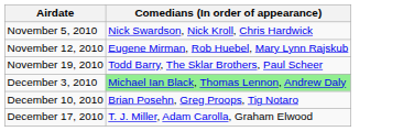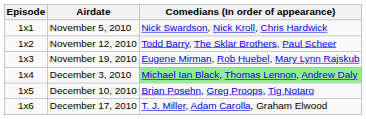 <table class="wikitable">
 <tr>
+<th>Episode</th>
 <th>Airdate</th>
 <th>Comedians (In order of appearance)</th>
 </tr>
 <tr>
+<td align="center">1x1</td>
 <td>November 5, 2010</td>
 <td><a href='#'>Nick Swardson</a>, <a href='#'>Nick Kroll</a>, <a href='#'>Chris Hardwick</a></td>
 </tr>
 <tr>
+<td align="center">1x2</td>
 <td>November 12, 2010</td>
+<td><a href='#'>Todd Barry</a>, <a href='#'>The Sklar Brothers</a>, <a href='#'>Paul Scheer</a></td>
+</tr>
+<tr>
+<td align="center">1x3</td>
+<td>November 19, 2010</td>
 <td><a href='#'>Eugene Mirman</a>, <a href='#'>Rob Huebel</a>, <a href='#'>Mary Lynn Rajskub</a></td>
 </tr>
 <tr>
-<td>November 19, 2010</td>
-<td><a href='#'>Todd Barry</a>, <a href='#'>The Sklar Brothers</a>, <a href='#'>Paul Scheer</a></td>
-</tr>
-<tr>
+<td align="center">1x4</td>
 <td>December 3, 2010</td>
 <td style="background: lightgreen;"><a href='#'>Michael Ian Black</a>, <a href='#'>Thomas Lennon</a>, <a href='#'>Andrew Daly</a></td>
 </tr>
 <tr>
+<td align="center">1x5</td>
 <td>December 10, 2010</td>
 <td><a href='#'>Brian Posehn</a>, <a href='#'>Greg Proops</a>, <a href='#'>Tig Notaro</a></td>
 </tr>
 <tr>
+<td align="center">1x6</td>
 <td>December 17, 2010</td>
 <td><a href='#'>T. J. Miller</a>, <a href='#'>Adam Carolla</a>, Graham Elwood</td>
 </tr>
 </table>
